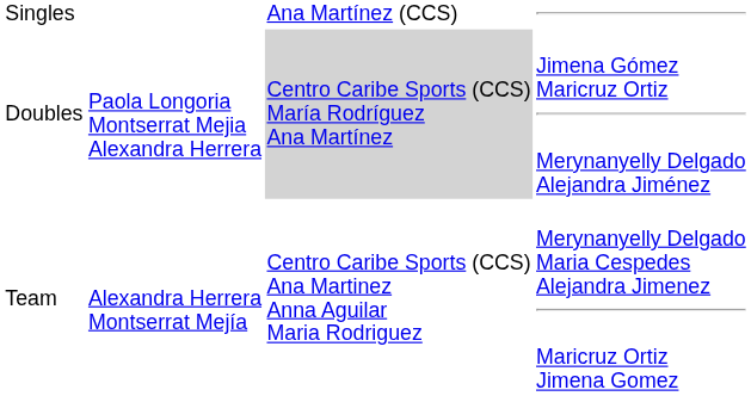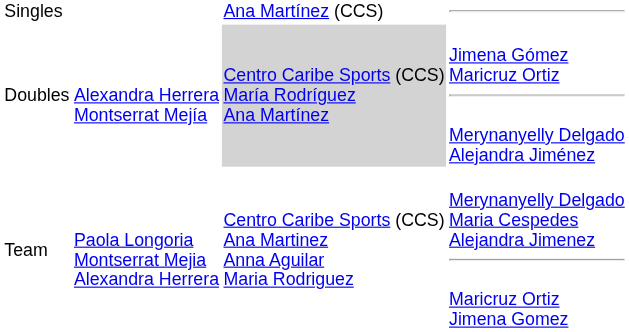 <table>
 <tr>
 <td>Singles</td>
 <td></td>
 <td><a href='#'>Ana Martínez</a> (CCS)</td>
 <td><hr></td>
 </tr>
 <tr>
 <td>Doubles</td>
-<td><br><a href='#'>Paola Longoria</a><br><a href='#'>Montserrat Mejia</a><br><a href='#'>Alexandra Herrera</a></td>
+<td><br><a href='#'>Alexandra Herrera</a><br><a href='#'>Montserrat Mejía</a></td>
 <td style="background: lightgrey;"><a href='#'>Centro Caribe Sports</a> (CCS)<br><a href='#'>María Rodríguez</a><br><a href='#'>Ana Martínez</a></td>
 <td><br><a href='#'>Jimena Gómez</a><br><a href='#'>Maricruz Ortiz</a><hr><br><a href='#'>Merynanyelly Delgado</a><br><a href='#'>Alejandra Jiménez</a></td>
 </tr>
 <tr>
 <td>Team</td>
-<td><br><a href='#'>Alexandra Herrera</a><br><a href='#'>Montserrat Mejía</a></td>
+<td><br><a href='#'>Paola Longoria</a><br><a href='#'>Montserrat Mejia</a><br><a href='#'>Alexandra Herrera</a></td>
 <td><a href='#'>Centro Caribe Sports</a> (CCS)<br><a href='#'>Ana Martinez</a><br><a href='#'>Anna Aguilar</a><br><a href='#'>Maria Rodriguez</a></td>
 <td><br><a href='#'>Merynanyelly Delgado</a><br><a href='#'>Maria Cespedes</a><br><a href='#'>Alejandra Jimenez</a><hr><br><a href='#'>Maricruz Ortiz</a><br><a href='#'>Jimena Gomez</a></td>
 </tr>
 </table>
